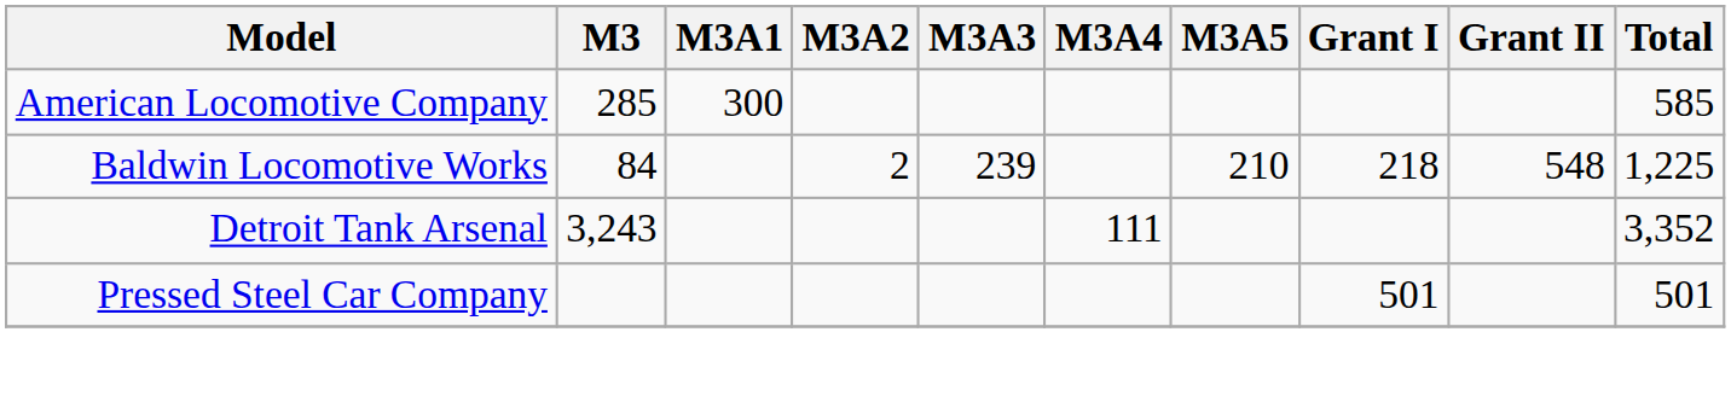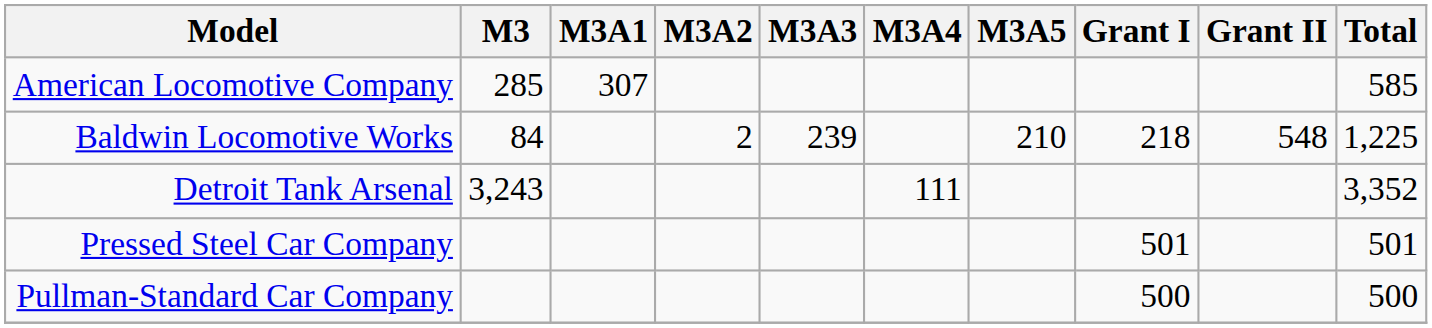 <table class="wikitable" style="text-align:right;">
 <tr>
 <th scope="col">Model</th>
 <th scope="col">M3</th>
 <th scope="col">M3A1</th>
 <th scope="col">M3A2</th>
 <th scope="col">M3A3</th>
 <th scope="col">M3A4</th>
 <th scope="col">M3A5</th>
 <th scope="col">Grant I</th>
 <th scope="col">Grant II</th>
 <th scope="col">Total</th>
 </tr>
 <tr>
 <td><a href='#'>American Locomotive Company</a></td>
 <td>285</td>
-<td>300</td>
+<td>307</td>
 <td></td>
 <td></td>
 <td></td>
 <td></td>
 <td></td>
 <td></td>
 <td>585</td>
 </tr>
 <tr>
 <td><a href='#'>Baldwin Locomotive Works</a></td>
 <td>84</td>
 <td></td>
 <td>2</td>
 <td>239</td>
 <td></td>
 <td>210</td>
 <td>218</td>
 <td>548</td>
 <td>1,225</td>
 </tr>
 <tr>
 <td><a href='#'>Detroit Tank Arsenal</a></td>
 <td>3,243</td>
 <td></td>
 <td></td>
 <td></td>
 <td>111</td>
 <td></td>
 <td></td>
 <td></td>
 <td>3,352</td>
 </tr>
 <tr>
 <td><a href='#'>Pressed Steel Car Company</a></td>
 <td></td>
 <td></td>
 <td></td>
 <td></td>
 <td></td>
 <td></td>
 <td>501</td>
 <td></td>
 <td>501</td>
 </tr>
 <tr>
+<td><a href='#'>Pullman-Standard Car Company</a></td>
+<td></td>
+<td></td>
+<td></td>
+<td></td>
+<td></td>
+<td></td>
+<td>500</td>
+<td></td>
+<td>500</td>
+</tr>
+<tr>
 </tr>
 </table>
